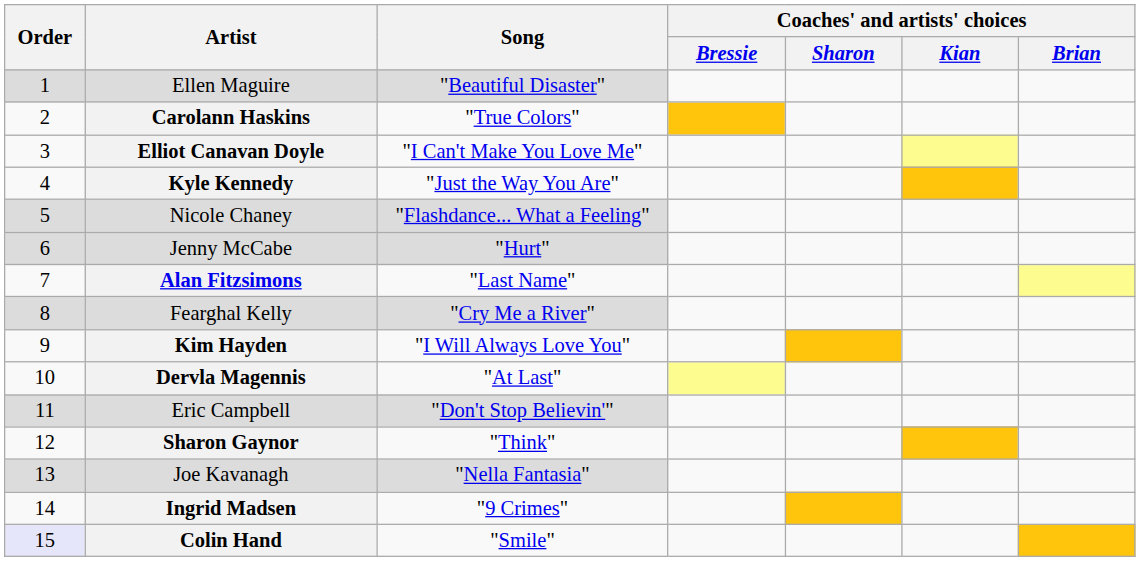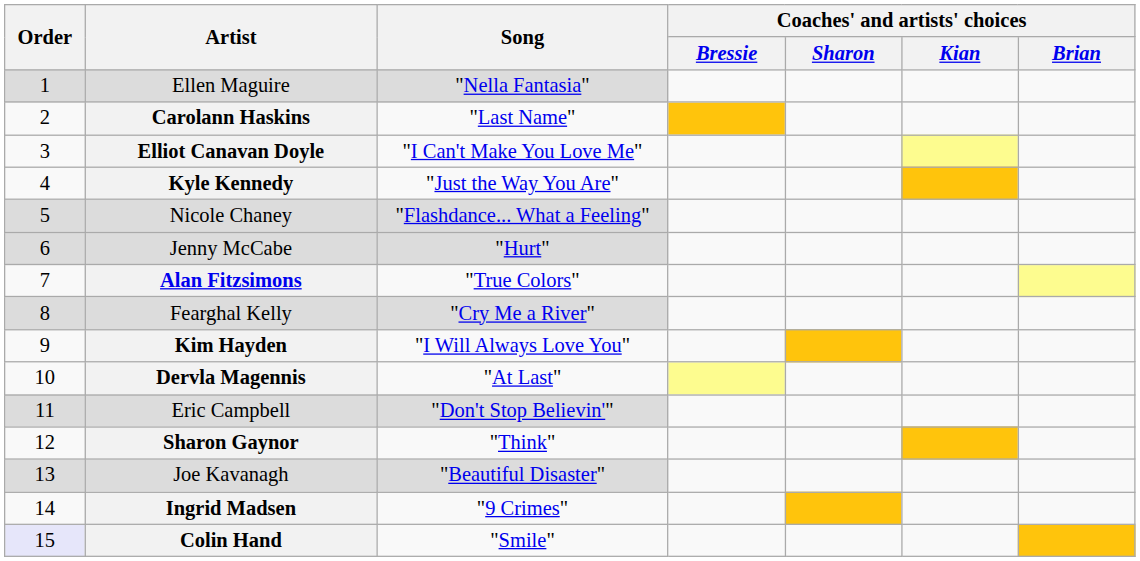 <table class="wikitable" style="text-align:center; width:100%;">
 <tr>
 <th scope="col" rowspan="2" width="5%">Order</th>
 <th scope="col" rowspan="2" width="20%">Artist</th>
 <th scope="col" rowspan="2" width="20%">Song</th>
 <th scope="col" colspan="4" width="32%">Coaches' and artists' choices</th>
 </tr>
 <tr>
 <th width="8%"><em><a href='#'>Bressie</a></em></th>
 <th width="8%"><em><a href='#'>Sharon</a></em></th>
 <th width="8%"><em><a href='#'>Kian</a></em></th>
 <th width="8%"><em><a href='#'>Brian</a></em></th>
 </tr>
 <tr>
 <td style="background-color:#DCDCDC;">1</td>
 <td style="background-color:#DCDCDC;">Ellen Maguire</td>
-<td style="background-color:#DCDCDC;">"<a href='#'>Beautiful Disaster</a>"</td>
+<td style="background-color:#DCDCDC;">"<a href='#'>Nella Fantasia</a>"</td>
 <td></td>
 <td></td>
 <td></td>
 <td></td>
 </tr>
 <tr>
 <td>2</td>
 <th scope="row">Carolann Haskins</th>
-<td>"<a href='#'>True Colors</a>"</td>
+<td>"<a href='#'>Last Name</a>"</td>
 <td style="background-color:#FFC40C;"><strong></strong></td>
 <td></td>
 <td></td>
 <td></td>
 </tr>
 <tr>
 <td>3</td>
 <th scope="row">Elliot Canavan Doyle</th>
 <td>"<a href='#'>I Can't Make You Love Me</a>"</td>
 <td></td>
 <td><strong></strong></td>
 <td style="background-color:#fdfc8f;"><strong></strong></td>
 <td><strong></strong></td>
 </tr>
 <tr>
 <td>4</td>
 <th scope="row">Kyle Kennedy</th>
 <td>"<a href='#'>Just the Way You Are</a>"</td>
 <td></td>
 <td></td>
 <td style="background-color:#FFC40C;"><strong></strong></td>
 <td></td>
 </tr>
 <tr>
 <td style="background-color:#DCDCDC;">5</td>
 <td style="background-color:#DCDCDC;">Nicole Chaney</td>
 <td style="background-color:#DCDCDC;">"<a href='#'>Flashdance... What a Feeling</a>"</td>
 <td></td>
 <td></td>
 <td></td>
 <td></td>
 </tr>
 <tr>
 <td style="background-color:#DCDCDC;">6</td>
 <td style="background-color:#DCDCDC;">Jenny McCabe</td>
 <td style="background-color:#DCDCDC;">"<a href='#'>Hurt</a>"</td>
 <td></td>
 <td></td>
 <td></td>
 <td></td>
 </tr>
 <tr>
 <td>7</td>
 <th scope="row"><a href='#'>Alan Fitzsimons</a></th>
-<td>"<a href='#'>Last Name</a>"</td>
+<td>"<a href='#'>True Colors</a>"</td>
 <td><strong></strong></td>
 <td></td>
 <td></td>
 <td style="background-color:#fdfc8f;"><strong></strong></td>
 </tr>
 <tr>
 <td style="background-color:#DCDCDC;">8</td>
 <td style="background-color:#DCDCDC;">Fearghal Kelly</td>
 <td style="background-color:#DCDCDC;">"<a href='#'>Cry Me a River</a>"</td>
 <td></td>
 <td></td>
 <td></td>
 <td></td>
 </tr>
 <tr>
 <td>9</td>
 <th scope="row">Kim Hayden</th>
 <td>"<a href='#'>I Will Always Love You</a>"</td>
 <td></td>
 <td style="background-color:#FFC40C;"><strong></strong></td>
 <td></td>
 <td></td>
 </tr>
 <tr>
 <td>10</td>
 <th scope="row">Dervla Magennis</th>
 <td>"<a href='#'>At Last</a>"</td>
 <td style="background-color:#fdfc8f;"><strong></strong></td>
 <td></td>
 <td></td>
 <td><strong></strong></td>
 </tr>
 <tr>
 <td style="background-color:#DCDCDC;">11</td>
 <td style="background-color:#DCDCDC;">Eric Campbell</td>
 <td style="background-color:#DCDCDC;">"<a href='#'>Don't Stop Believin'</a>"</td>
 <td></td>
 <td></td>
 <td></td>
 <td></td>
 </tr>
 <tr>
 <td>12</td>
 <th scope="row">Sharon Gaynor</th>
 <td>"<a href='#'>Think</a>"</td>
 <td></td>
 <td></td>
 <td style="background-color:#FFC40C;"><strong></strong></td>
 <td></td>
 </tr>
 <tr>
 <td style="background-color:#DCDCDC;">13</td>
 <td style="background-color:#DCDCDC;">Joe Kavanagh</td>
-<td style="background-color:#DCDCDC;">"<a href='#'>Nella Fantasia</a>"</td>
+<td style="background-color:#DCDCDC;">"<a href='#'>Beautiful Disaster</a>"</td>
 <td></td>
 <td></td>
 <td></td>
 <td></td>
 </tr>
 <tr>
 <td>14</td>
 <th scope="row">Ingrid Madsen</th>
 <td>"<a href='#'>9 Crimes</a>"</td>
 <td></td>
 <td style="background-color:#FFC40C;"><strong></strong></td>
 <td></td>
 <td></td>
 </tr>
 <tr>
 <td style="background: lavender;">15</td>
 <th scope="row">Colin Hand</th>
 <td>"<a href='#'>Smile</a>"</td>
 <td></td>
 <td></td>
 <td></td>
 <td style="background-color:#FFC40C;"><strong></strong></td>
 </tr>
 </table>
